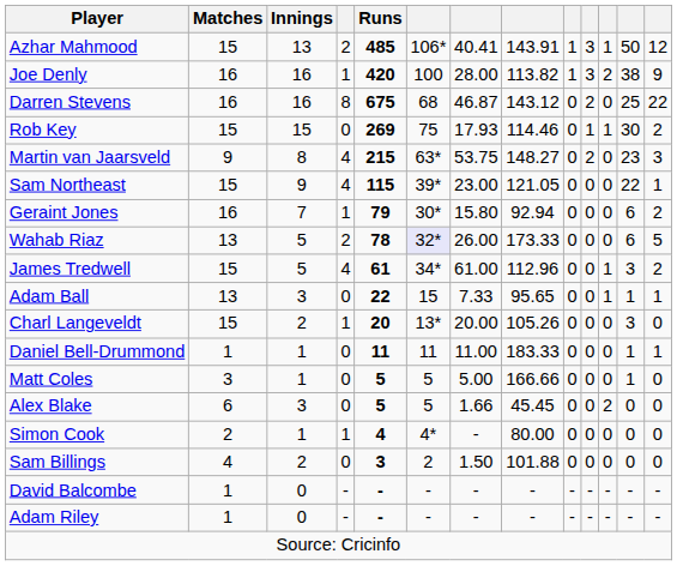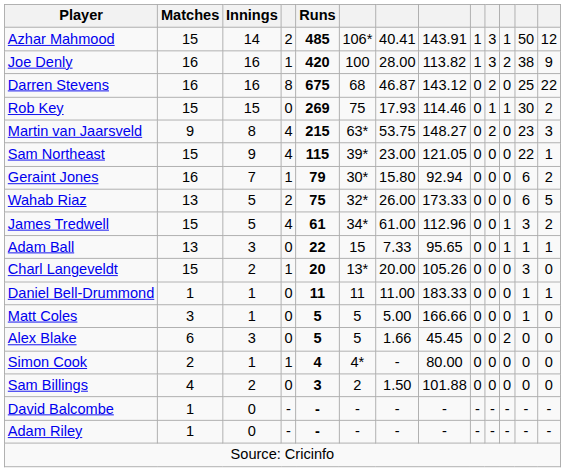 <table class="wikitable" style="text-align:center">
 <tr>
 <th>Player</th>
 <th>Matches</th>
 <th>Innings</th>
 <th></th>
 <th>Runs</th>
 <th></th>
 <th></th>
 <th></th>
 <th></th>
 <th></th>
 <th></th>
 <th></th>
 <th></th>
 </tr>
 <tr>
 <td align="left"><a href='#'>Azhar Mahmood</a></td>
 <td>15</td>
-<td>13</td>
+<td>14</td>
 <td>2</td>
 <td><strong>485</strong></td>
 <td>106*</td>
 <td>40.41</td>
 <td>143.91</td>
 <td>1</td>
 <td>3</td>
 <td>1</td>
 <td>50</td>
 <td>12</td>
 </tr>
 <tr>
 <td align="left"><a href='#'>Joe Denly</a></td>
 <td>16</td>
 <td>16</td>
 <td>1</td>
 <td><strong>420</strong></td>
 <td>100</td>
 <td>28.00</td>
 <td>113.82</td>
 <td>1</td>
 <td>3</td>
 <td>2</td>
 <td>38</td>
 <td>9</td>
 </tr>
 <tr>
 <td align="left"><a href='#'>Darren Stevens</a></td>
 <td>16</td>
 <td>16</td>
 <td>8</td>
 <td><strong>675</strong></td>
 <td>68</td>
 <td>46.87</td>
 <td>143.12</td>
 <td>0</td>
 <td>2</td>
 <td>0</td>
 <td>25</td>
 <td>22</td>
 </tr>
 <tr>
 <td align="left"><a href='#'>Rob Key</a></td>
 <td>15</td>
 <td>15</td>
 <td>0</td>
 <td><strong>269</strong></td>
 <td>75</td>
 <td>17.93</td>
 <td>114.46</td>
 <td>0</td>
 <td>1</td>
 <td>1</td>
 <td>30</td>
 <td>2</td>
 </tr>
 <tr>
 <td align="left"><a href='#'>Martin van Jaarsveld</a></td>
 <td>9</td>
 <td>8</td>
 <td>4</td>
 <td><strong>215</strong></td>
 <td>63*</td>
 <td>53.75</td>
 <td>148.27</td>
 <td>0</td>
 <td>2</td>
 <td>0</td>
 <td>23</td>
 <td>3</td>
 </tr>
 <tr>
 <td align="left"><a href='#'>Sam Northeast</a></td>
 <td>15</td>
 <td>9</td>
 <td>4</td>
 <td><strong>115</strong></td>
 <td>39*</td>
 <td>23.00</td>
 <td>121.05</td>
 <td>0</td>
 <td>0</td>
 <td>0</td>
 <td>22</td>
 <td>1</td>
 </tr>
 <tr>
 <td align="left"><a href='#'>Geraint Jones</a></td>
 <td>16</td>
 <td>7</td>
 <td>1</td>
 <td><strong>79</strong></td>
 <td>30*</td>
 <td>15.80</td>
 <td>92.94</td>
 <td>0</td>
 <td>0</td>
 <td>0</td>
 <td>6</td>
 <td>2</td>
 </tr>
 <tr>
 <td align="left"><a href='#'>Wahab Riaz</a></td>
 <td>13</td>
 <td>5</td>
 <td>2</td>
-<td><strong>78</strong></td>
-<td style="background: lavender;">32*</td>
+<td><strong>75</strong></td>
+<td>32*</td>
 <td>26.00</td>
 <td>173.33</td>
 <td>0</td>
 <td>0</td>
 <td>0</td>
 <td>6</td>
 <td>5</td>
 </tr>
 <tr>
 <td align="left"><a href='#'>James Tredwell</a></td>
 <td>15</td>
 <td>5</td>
 <td>4</td>
 <td><strong>61</strong></td>
 <td>34*</td>
 <td>61.00</td>
 <td>112.96</td>
 <td>0</td>
 <td>0</td>
 <td>1</td>
 <td>3</td>
 <td>2</td>
 </tr>
 <tr>
 <td align="left"><a href='#'>Adam Ball</a></td>
 <td>13</td>
 <td>3</td>
 <td>0</td>
 <td><strong>22</strong></td>
 <td>15</td>
 <td>7.33</td>
 <td>95.65</td>
 <td>0</td>
 <td>0</td>
 <td>1</td>
 <td>1</td>
 <td>1</td>
 </tr>
 <tr>
 <td align="left"><a href='#'>Charl Langeveldt</a></td>
 <td>15</td>
 <td>2</td>
 <td>1</td>
 <td><strong>20</strong></td>
 <td>13*</td>
 <td>20.00</td>
 <td>105.26</td>
 <td>0</td>
 <td>0</td>
 <td>0</td>
 <td>3</td>
 <td>0</td>
 </tr>
 <tr>
 <td align="left"><a href='#'>Daniel Bell-Drummond</a></td>
 <td>1</td>
 <td>1</td>
 <td>0</td>
 <td><strong>11</strong></td>
 <td>11</td>
 <td>11.00</td>
 <td>183.33</td>
 <td>0</td>
 <td>0</td>
 <td>0</td>
 <td>1</td>
 <td>1</td>
 </tr>
 <tr>
 <td align="left"><a href='#'>Matt Coles</a></td>
 <td>3</td>
 <td>1</td>
 <td>0</td>
 <td><strong>5</strong></td>
 <td>5</td>
 <td>5.00</td>
 <td>166.66</td>
 <td>0</td>
 <td>0</td>
 <td>0</td>
 <td>1</td>
 <td>0</td>
 </tr>
 <tr>
 <td align="left"><a href='#'>Alex Blake</a></td>
 <td>6</td>
 <td>3</td>
 <td>0</td>
 <td><strong>5</strong></td>
 <td>5</td>
 <td>1.66</td>
 <td>45.45</td>
 <td>0</td>
 <td>0</td>
 <td>2</td>
 <td>0</td>
 <td>0</td>
 </tr>
 <tr>
 <td align="left"><a href='#'>Simon Cook</a></td>
 <td>2</td>
 <td>1</td>
 <td>1</td>
 <td><strong>4</strong></td>
 <td>4*</td>
 <td>-</td>
 <td>80.00</td>
 <td>0</td>
 <td>0</td>
 <td>0</td>
 <td>0</td>
 <td>0</td>
 </tr>
 <tr>
 <td align="left"><a href='#'>Sam Billings</a></td>
 <td>4</td>
 <td>2</td>
 <td>0</td>
 <td><strong>3</strong></td>
 <td>2</td>
 <td>1.50</td>
 <td>101.88</td>
 <td>0</td>
 <td>0</td>
 <td>0</td>
 <td>0</td>
 <td>0</td>
 </tr>
 <tr>
 <td align="left"><a href='#'>David Balcombe</a></td>
 <td>1</td>
 <td>0</td>
 <td>-</td>
 <td><strong>-</strong></td>
 <td>-</td>
 <td>-</td>
 <td>-</td>
 <td>-</td>
 <td>-</td>
 <td>-</td>
 <td>-</td>
 <td>-</td>
 </tr>
 <tr>
 <td align="left"><a href='#'>Adam Riley</a></td>
 <td>1</td>
 <td>0</td>
 <td>-</td>
 <td><strong>-</strong></td>
 <td>-</td>
 <td>-</td>
 <td>-</td>
 <td>-</td>
 <td>-</td>
 <td>-</td>
 <td>-</td>
 <td>-</td>
 </tr>
 <tr>
 <td colspan="13">Source: Cricinfo</td>
 </tr>
 </table>
